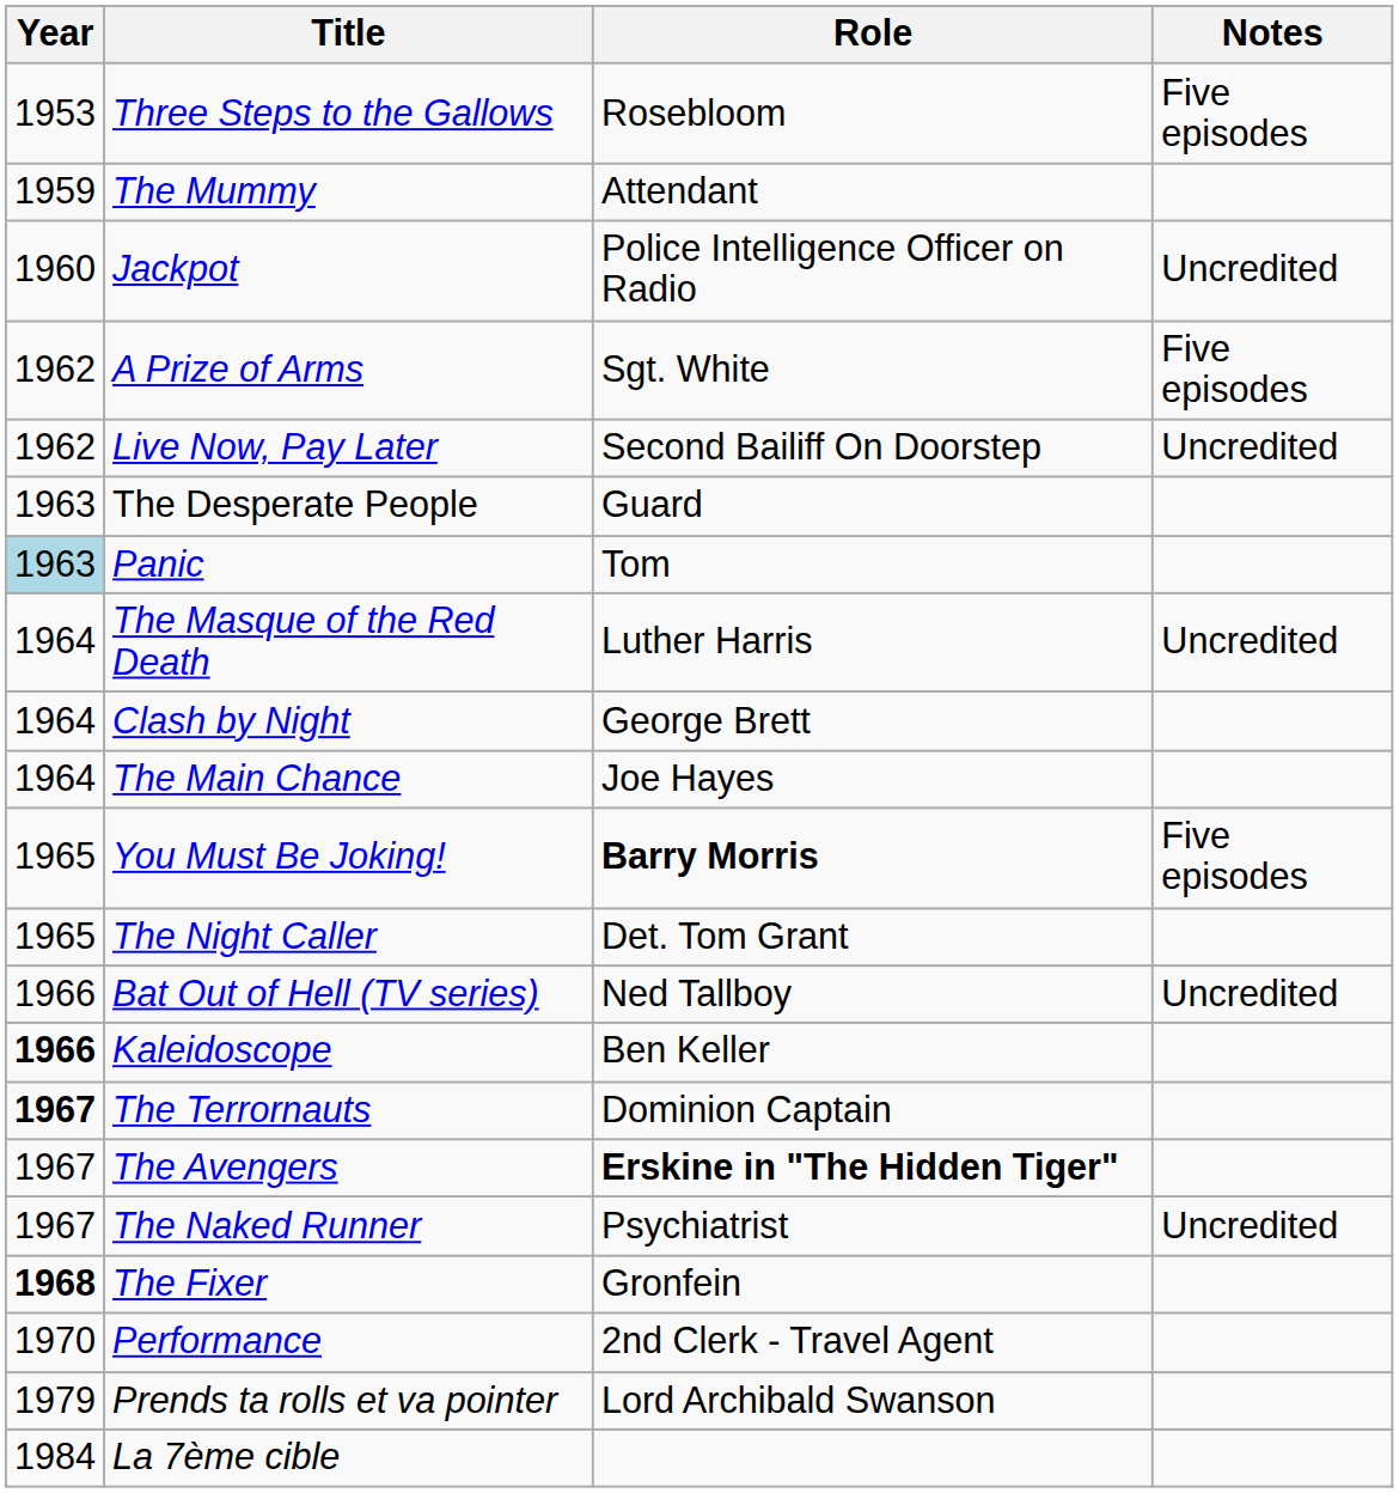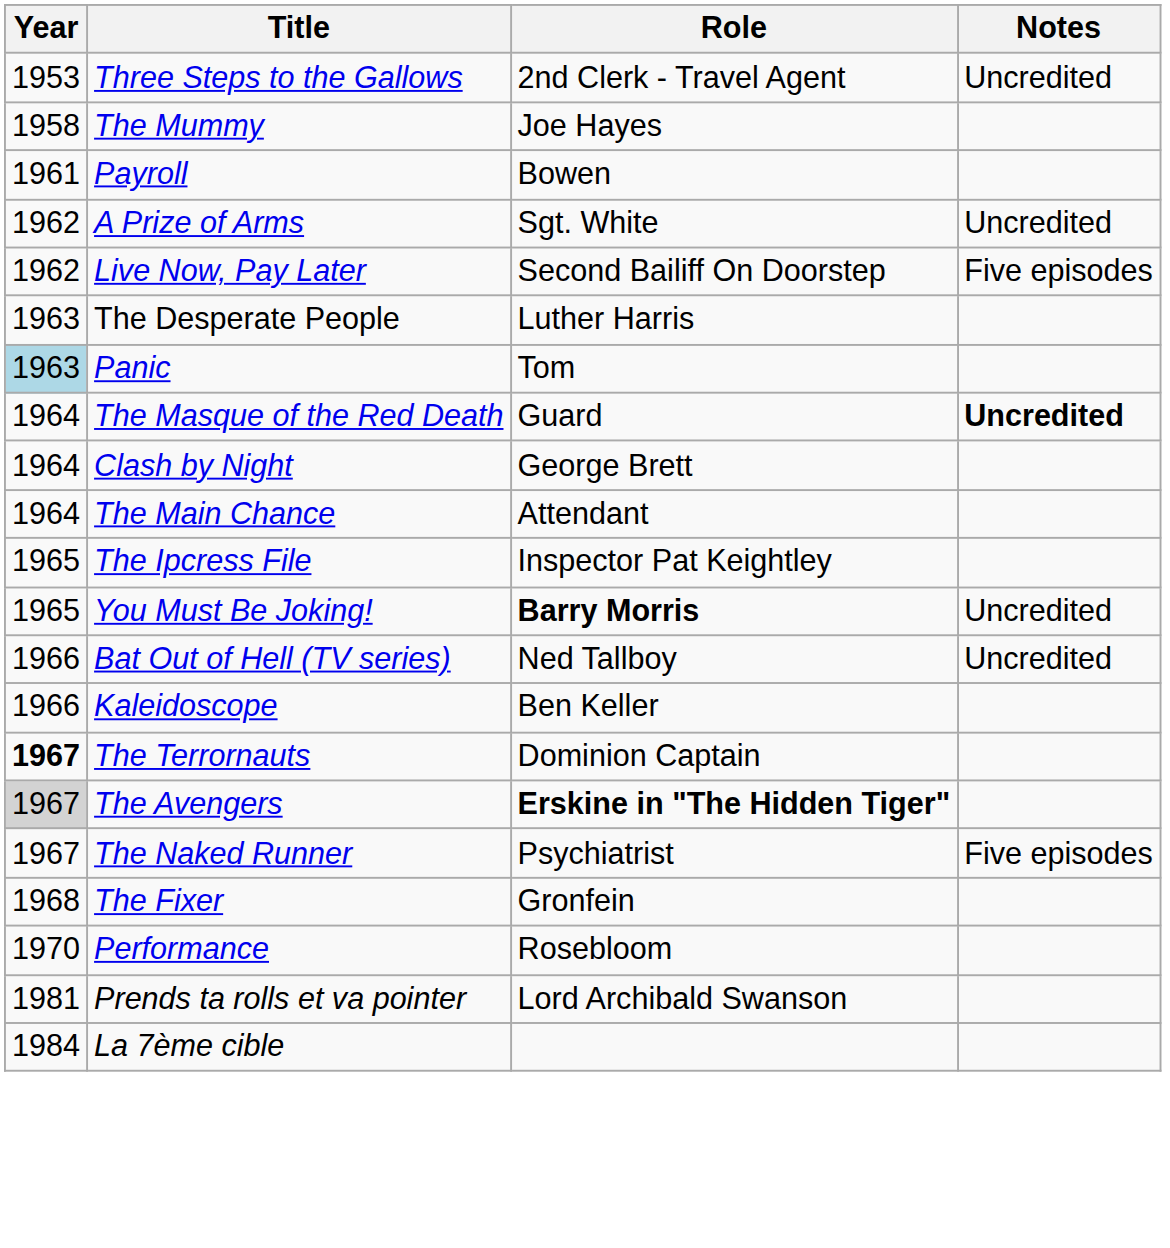 <table class="wikitable">
 <tr>
 <th>Year</th>
 <th>Title</th>
 <th>Role</th>
 <th>Notes</th>
 </tr>
 <tr>
 <td>1953</td>
 <td><em><a href='#'>Three Steps to the Gallows</a></em></td>
-<td>Rosebloom</td>
-<td>Five episodes</td>
+<td>2nd Clerk - Travel Agent</td>
+<td>Uncredited</td>
 </tr>
 <tr>
-<td>1959</td>
+<td>1958</td>
 <td><em><a href='#'>The Mummy</a></em></td>
-<td>Attendant</td>
+<td>Joe Hayes</td>
 <td></td>
 </tr>
 <tr>
-<td>1960</td>
-<td><em><a href='#'>Jackpot</a></em></td>
-<td>Police Intelligence Officer on Radio</td>
-<td>Uncredited</td>
+<td>1961</td>
+<td><em><a href='#'>Payroll</a></em></td>
+<td>Bowen</td>
+<td></td>
 </tr>
 <tr>
 <td>1962</td>
 <td><em><a href='#'>A Prize of Arms</a></em></td>
 <td>Sgt. White</td>
-<td>Five episodes</td>
+<td>Uncredited</td>
 </tr>
 <tr>
 <td>1962</td>
 <td><em><a href='#'>Live Now, Pay Later</a></em></td>
 <td>Second Bailiff On Doorstep</td>
-<td>Uncredited</td>
+<td>Five episodes</td>
 </tr>
 <tr>
 <td>1963</td>
 <td>The Desperate People</td>
-<td>Guard</td>
+<td>Luther Harris</td>
 <td></td>
 </tr>
 <tr>
 <td style="background: lightblue;">1963</td>
 <td><em><a href='#'>Panic</a></em></td>
 <td>Tom</td>
 <td></td>
 </tr>
 <tr>
 <td>1964</td>
 <td><em><a href='#'>The Masque of the Red Death</a></em></td>
-<td>Luther Harris</td>
-<td>Uncredited</td>
+<td>Guard</td>
+<td><strong>Uncredited</strong></td>
 </tr>
 <tr>
 <td>1964</td>
 <td><em><a href='#'>Clash by Night</a></em></td>
 <td>George Brett</td>
 <td></td>
 </tr>
 <tr>
 <td>1964</td>
 <td><em><a href='#'>The Main Chance</a></em></td>
-<td>Joe Hayes</td>
+<td>Attendant</td>
+<td></td>
+</tr>
+<tr>
+<td>1965</td>
+<td><em><a href='#'>The Ipcress File</a></em></td>
+<td>Inspector Pat Keightley</td>
 <td></td>
 </tr>
 <tr>
 <td>1965</td>
 <td><em><a href='#'>You Must Be Joking!</a></em></td>
 <td><strong>Barry Morris</strong></td>
-<td>Five episodes</td>
-</tr>
-<tr>
-<td>1965</td>
-<td><em><a href='#'>The Night Caller</a></em></td>
-<td>Det. Tom Grant</td>
-<td></td>
+<td>Uncredited</td>
 </tr>
 <tr>
 <td>1966</td>
 <td><em><a href='#'>Bat Out of Hell (TV series)</a></em></td>
 <td>Ned Tallboy</td>
 <td>Uncredited</td>
 </tr>
 <tr>
-<td><strong>1966</strong></td>
+<td>1966</td>
 <td><em><a href='#'>Kaleidoscope</a></em></td>
 <td>Ben Keller</td>
 <td></td>
 </tr>
 <tr>
 <td><strong>1967</strong></td>
 <td><em><a href='#'>The Terrornauts</a></em></td>
 <td>Dominion Captain</td>
 <td></td>
 </tr>
 <tr>
-<td>1967</td>
+<td style="background: lightgrey;">1967</td>
 <td><em><a href='#'>The Avengers</a></em></td>
 <td><strong>Erskine in "The Hidden Tiger"</strong></td>
 <td></td>
 </tr>
 <tr>
 <td>1967</td>
 <td><em><a href='#'>The Naked Runner</a></em></td>
 <td>Psychiatrist</td>
-<td>Uncredited</td>
+<td>Five episodes</td>
 </tr>
 <tr>
-<td><strong>1968</strong></td>
+<td>1968</td>
 <td><em><a href='#'>The Fixer</a></em></td>
 <td>Gronfein</td>
 <td></td>
 </tr>
 <tr>
 <td>1970</td>
 <td><em><a href='#'>Performance</a></em></td>
-<td>2nd Clerk - Travel Agent</td>
+<td>Rosebloom</td>
 <td></td>
 </tr>
 <tr>
-<td>1979</td>
+<td>1981</td>
 <td><em>Prends ta rolls et va pointer</em></td>
 <td>Lord Archibald Swanson</td>
 <td></td>
 </tr>
 <tr>
 <td>1984</td>
 <td><em>La 7ème cible</em></td>
 <td></td>
 <td></td>
 </tr>
 </table>
